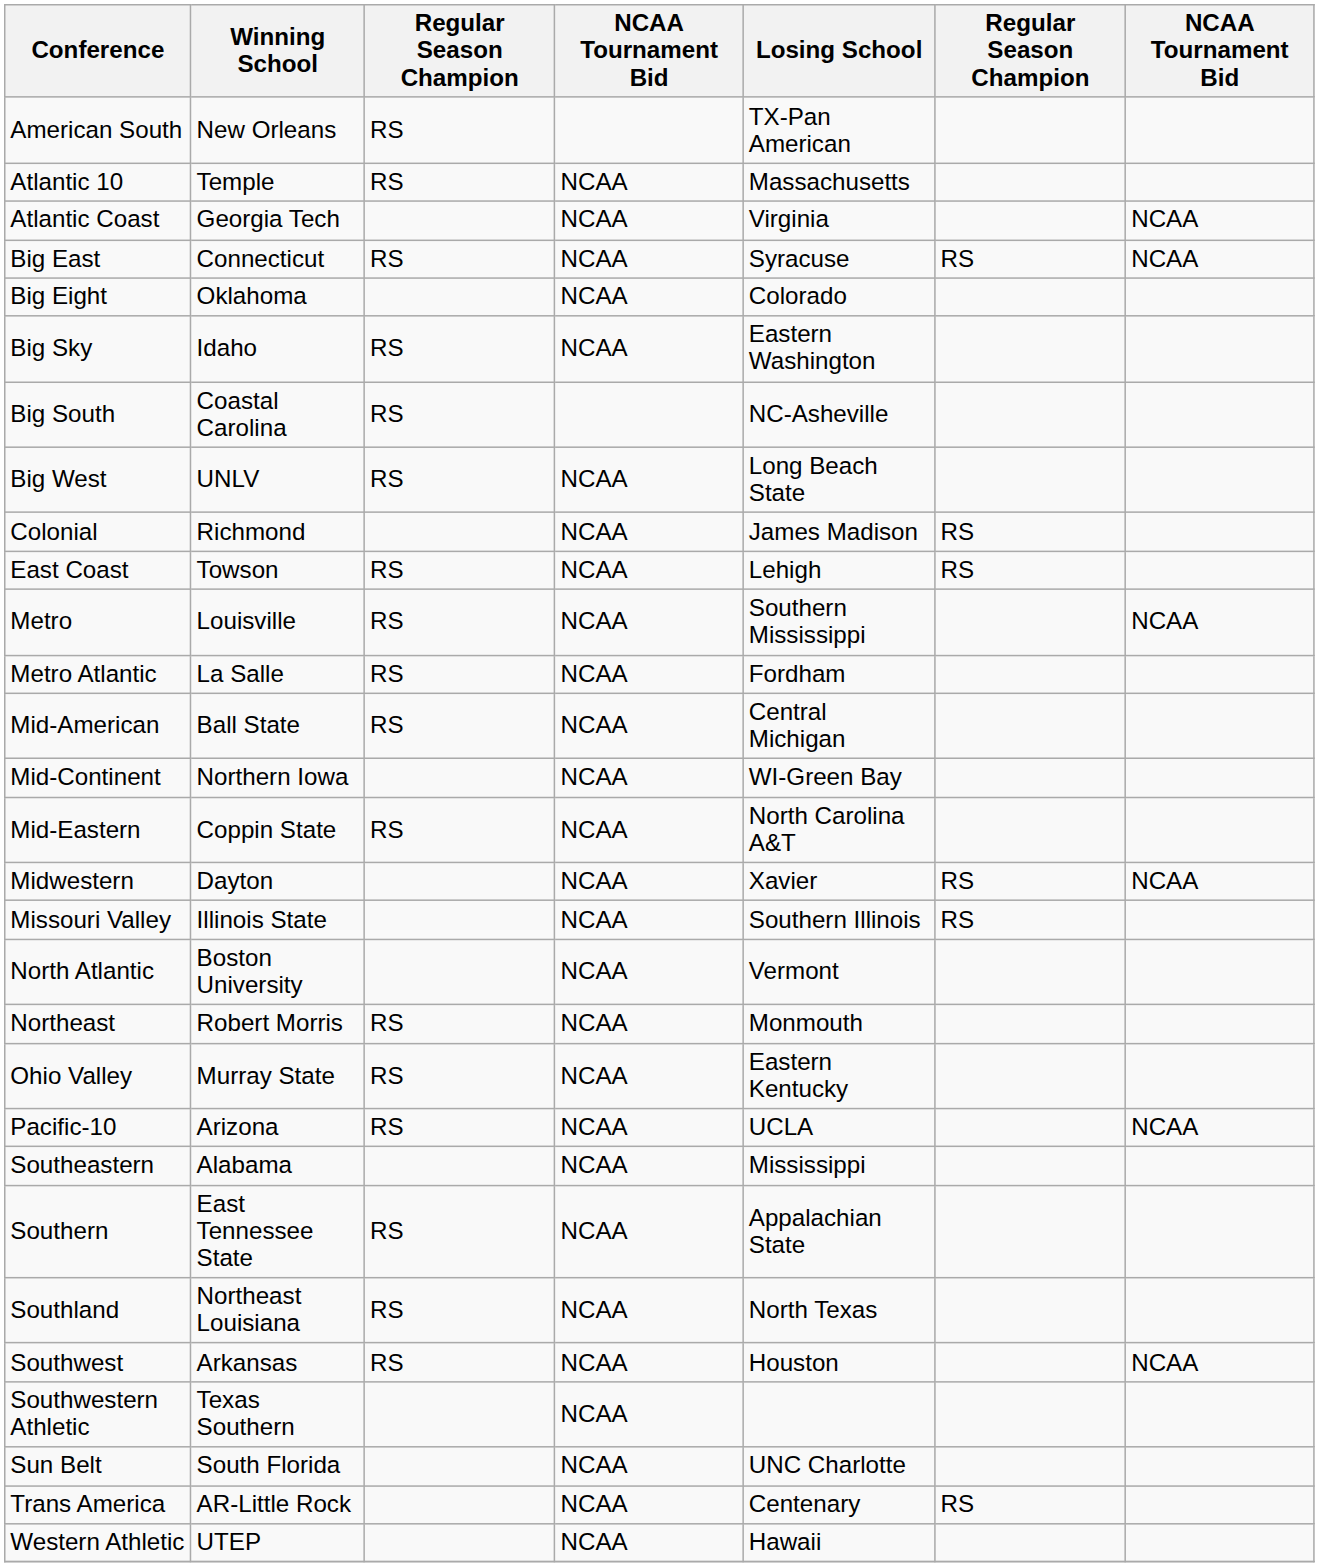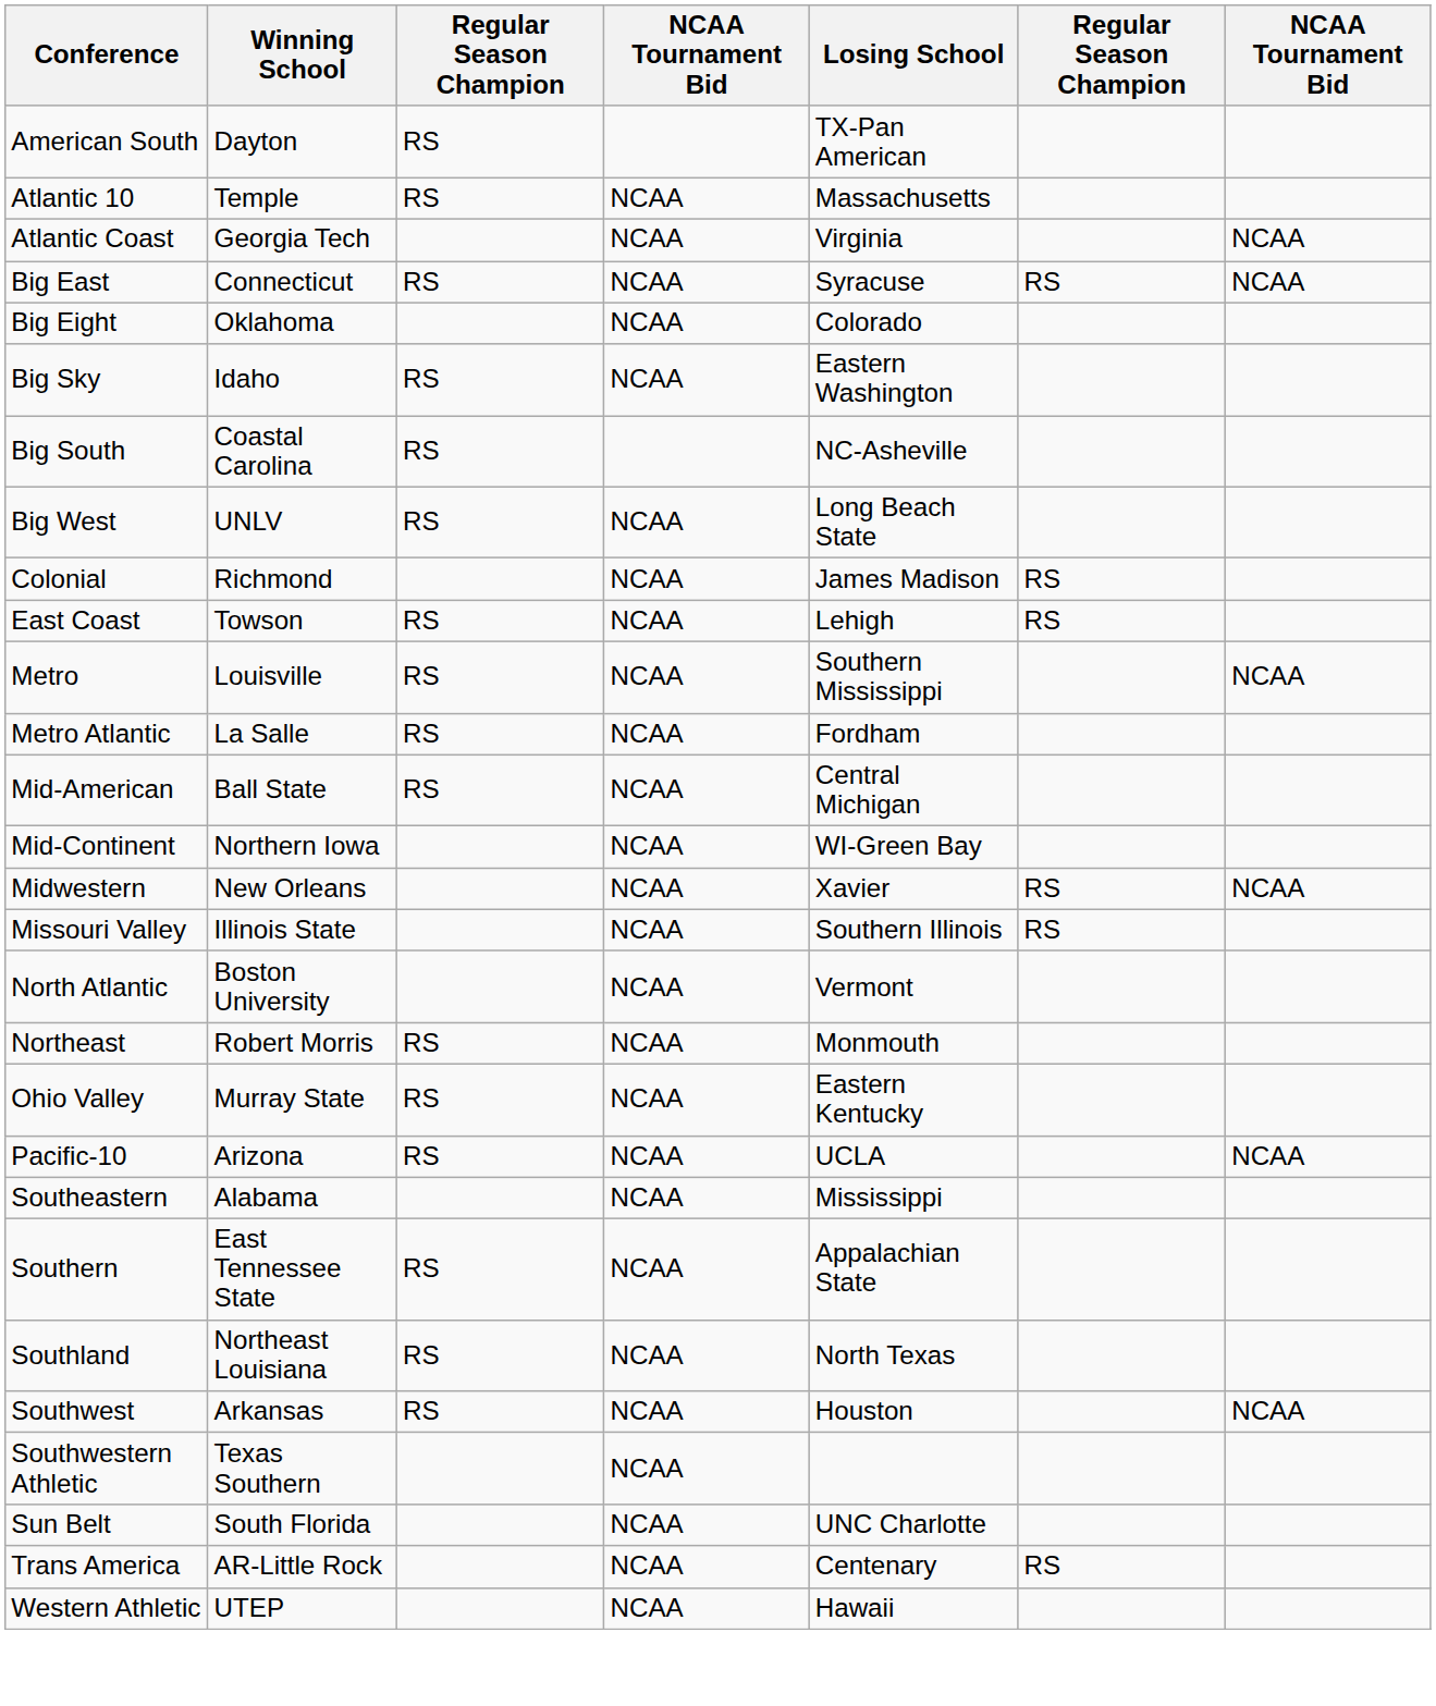 <table class="wikitable">
 <tr>
 <th>Conference</th>
 <th>Winning School</th>
 <th>Regular Season Champion</th>
 <th>NCAA Tournament Bid</th>
 <th>Losing School</th>
 <th>Regular Season Champion</th>
 <th>NCAA Tournament Bid</th>
 </tr>
 <tr>
 <td>American South</td>
-<td>New Orleans</td>
+<td>Dayton</td>
 <td>RS</td>
 <td></td>
 <td>TX-Pan American</td>
 <td></td>
 <td></td>
 </tr>
 <tr>
 <td>Atlantic 10</td>
 <td>Temple</td>
 <td>RS</td>
 <td>NCAA</td>
 <td>Massachusetts</td>
 <td></td>
 <td></td>
 </tr>
 <tr>
 <td>Atlantic Coast</td>
 <td>Georgia Tech</td>
 <td></td>
 <td>NCAA</td>
 <td>Virginia</td>
 <td></td>
 <td>NCAA</td>
 </tr>
 <tr>
 <td>Big East</td>
 <td>Connecticut</td>
 <td>RS</td>
 <td>NCAA</td>
 <td>Syracuse</td>
 <td>RS</td>
 <td>NCAA</td>
 </tr>
 <tr>
 <td>Big Eight</td>
 <td>Oklahoma</td>
 <td></td>
 <td>NCAA</td>
 <td>Colorado</td>
 <td></td>
 <td></td>
 </tr>
 <tr>
 <td>Big Sky</td>
 <td>Idaho</td>
 <td>RS</td>
 <td>NCAA</td>
 <td>Eastern Washington</td>
 <td></td>
 <td></td>
 </tr>
 <tr>
 <td>Big South</td>
 <td>Coastal Carolina</td>
 <td>RS</td>
 <td></td>
 <td>NC-Asheville</td>
 <td></td>
 <td></td>
 </tr>
 <tr>
 <td>Big West</td>
 <td>UNLV</td>
 <td>RS</td>
 <td>NCAA</td>
 <td>Long Beach State</td>
 <td></td>
 <td></td>
 </tr>
 <tr>
 <td>Colonial</td>
 <td>Richmond</td>
 <td></td>
 <td>NCAA</td>
 <td>James Madison</td>
 <td>RS</td>
 <td></td>
 </tr>
 <tr>
 <td>East Coast</td>
 <td>Towson</td>
 <td>RS</td>
 <td>NCAA</td>
 <td>Lehigh</td>
 <td>RS</td>
 <td></td>
 </tr>
 <tr>
 <td>Metro</td>
 <td>Louisville</td>
 <td>RS</td>
 <td>NCAA</td>
 <td>Southern Mississippi</td>
 <td></td>
 <td>NCAA</td>
 </tr>
 <tr>
 <td>Metro Atlantic</td>
 <td>La Salle</td>
 <td>RS</td>
 <td>NCAA</td>
 <td>Fordham</td>
 <td></td>
 <td></td>
 </tr>
 <tr>
 <td>Mid-American</td>
 <td>Ball State</td>
 <td>RS</td>
 <td>NCAA</td>
 <td>Central Michigan</td>
 <td></td>
 <td></td>
 </tr>
 <tr>
 <td>Mid-Continent</td>
 <td>Northern Iowa</td>
 <td></td>
 <td>NCAA</td>
 <td>WI-Green Bay</td>
 <td></td>
 <td></td>
 </tr>
 <tr>
-<td>Mid-Eastern</td>
-<td>Coppin State</td>
-<td>RS</td>
-<td>NCAA</td>
-<td>North Carolina A&T</td>
-<td></td>
-<td></td>
-</tr>
-<tr>
 <td>Midwestern</td>
-<td>Dayton</td>
+<td>New Orleans</td>
 <td></td>
 <td>NCAA</td>
 <td>Xavier</td>
 <td>RS</td>
 <td>NCAA</td>
 </tr>
 <tr>
 <td>Missouri Valley</td>
 <td>Illinois State</td>
 <td></td>
 <td>NCAA</td>
 <td>Southern Illinois</td>
 <td>RS</td>
 <td></td>
 </tr>
 <tr>
 <td>North Atlantic</td>
 <td>Boston University</td>
 <td></td>
 <td>NCAA</td>
 <td>Vermont</td>
 <td></td>
 <td></td>
 </tr>
 <tr>
 <td>Northeast</td>
 <td>Robert Morris</td>
 <td>RS</td>
 <td>NCAA</td>
 <td>Monmouth</td>
 <td></td>
 <td></td>
 </tr>
 <tr>
 <td>Ohio Valley</td>
 <td>Murray State</td>
 <td>RS</td>
 <td>NCAA</td>
 <td>Eastern Kentucky</td>
 <td></td>
 <td></td>
 </tr>
 <tr>
 <td>Pacific-10</td>
 <td>Arizona</td>
 <td>RS</td>
 <td>NCAA</td>
 <td>UCLA</td>
 <td></td>
 <td>NCAA</td>
 </tr>
 <tr>
 <td>Southeastern</td>
 <td>Alabama</td>
 <td></td>
 <td>NCAA</td>
 <td>Mississippi</td>
 <td></td>
 <td></td>
 </tr>
 <tr>
 <td>Southern</td>
 <td>East Tennessee State</td>
 <td>RS</td>
 <td>NCAA</td>
 <td>Appalachian State</td>
 <td></td>
 <td></td>
 </tr>
 <tr>
 <td>Southland</td>
 <td>Northeast Louisiana</td>
 <td>RS</td>
 <td>NCAA</td>
 <td>North Texas</td>
 <td></td>
 <td></td>
 </tr>
 <tr>
 <td>Southwest</td>
 <td>Arkansas</td>
 <td>RS</td>
 <td>NCAA</td>
 <td>Houston</td>
 <td></td>
 <td>NCAA</td>
 </tr>
 <tr>
 <td>Southwestern Athletic</td>
 <td>Texas Southern</td>
 <td></td>
 <td>NCAA</td>
 <td></td>
 <td></td>
 <td></td>
 </tr>
 <tr>
 <td>Sun Belt</td>
 <td>South Florida</td>
 <td></td>
 <td>NCAA</td>
 <td>UNC Charlotte</td>
 <td></td>
 <td></td>
 </tr>
 <tr>
 <td>Trans America</td>
 <td>AR-Little Rock</td>
 <td></td>
 <td>NCAA</td>
 <td>Centenary</td>
 <td>RS</td>
 <td></td>
 </tr>
 <tr>
 <td>Western Athletic</td>
 <td>UTEP</td>
 <td></td>
 <td>NCAA</td>
 <td>Hawaii</td>
 <td></td>
 <td></td>
 </tr>
 <tr>
 </tr>
 </table>
